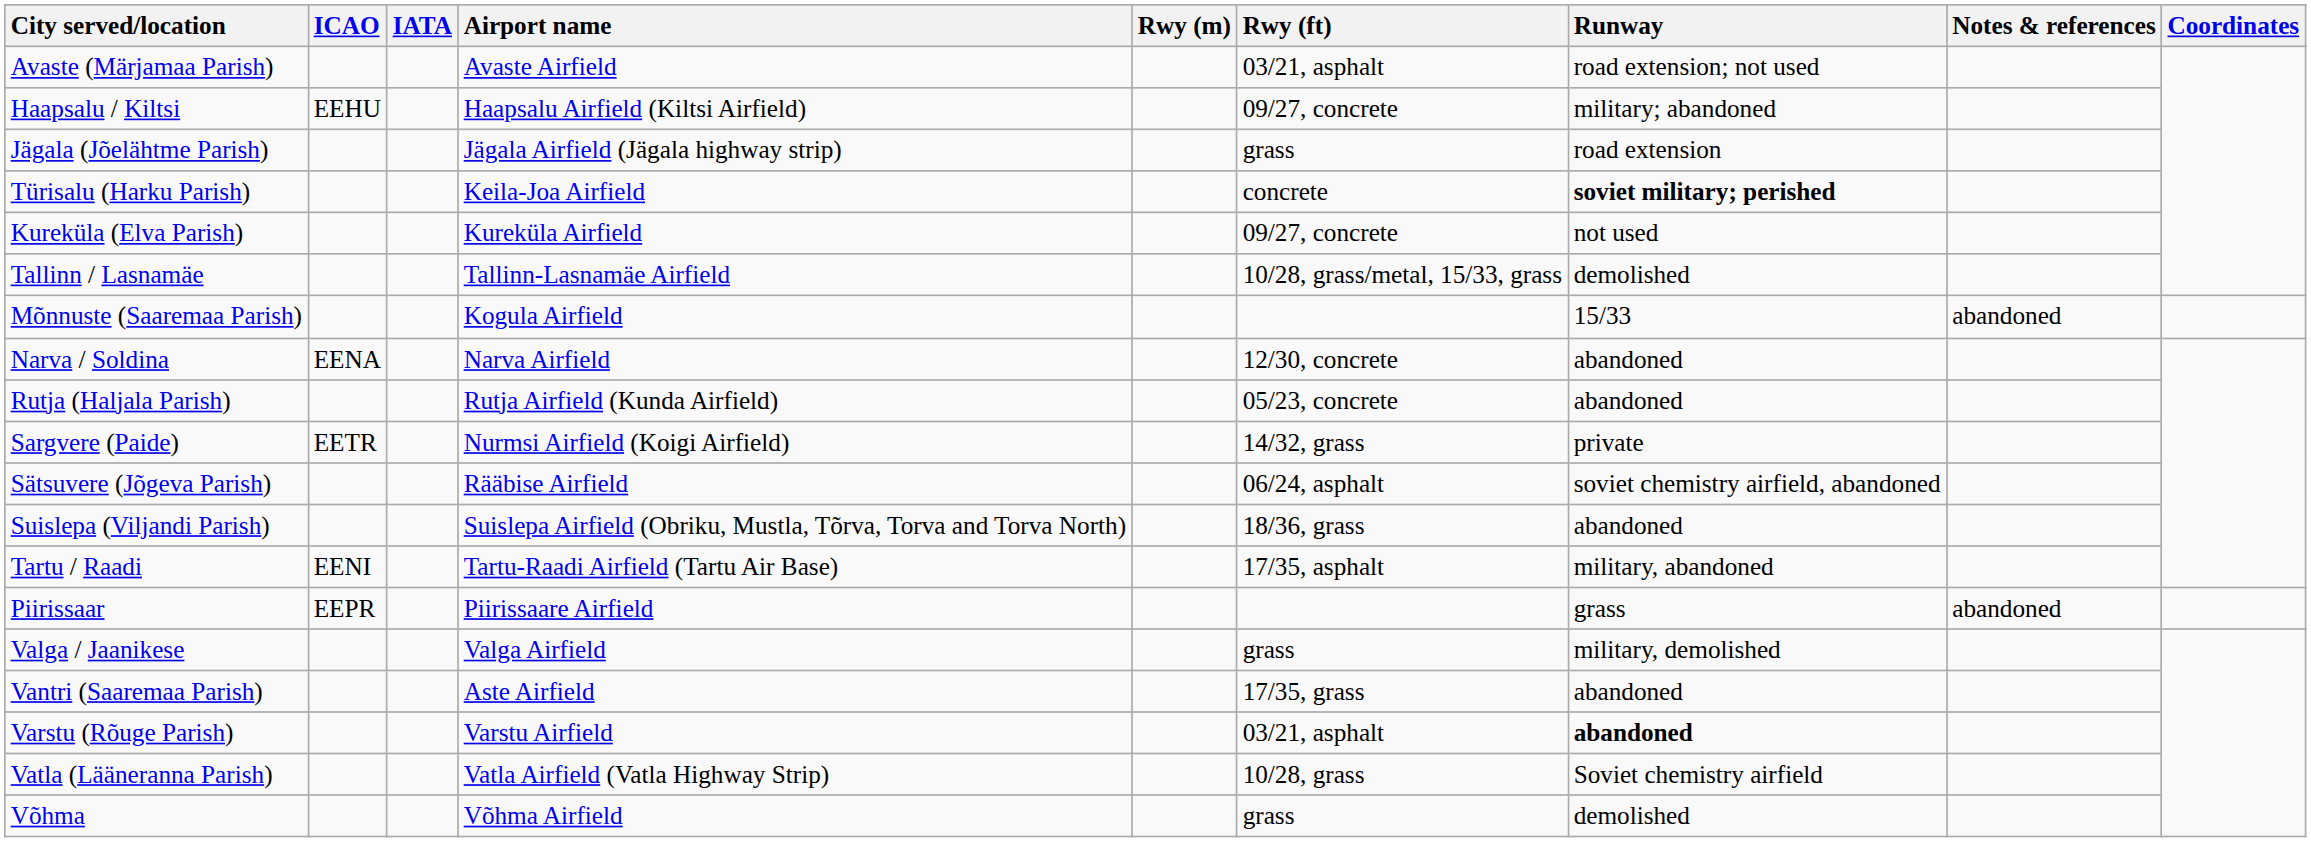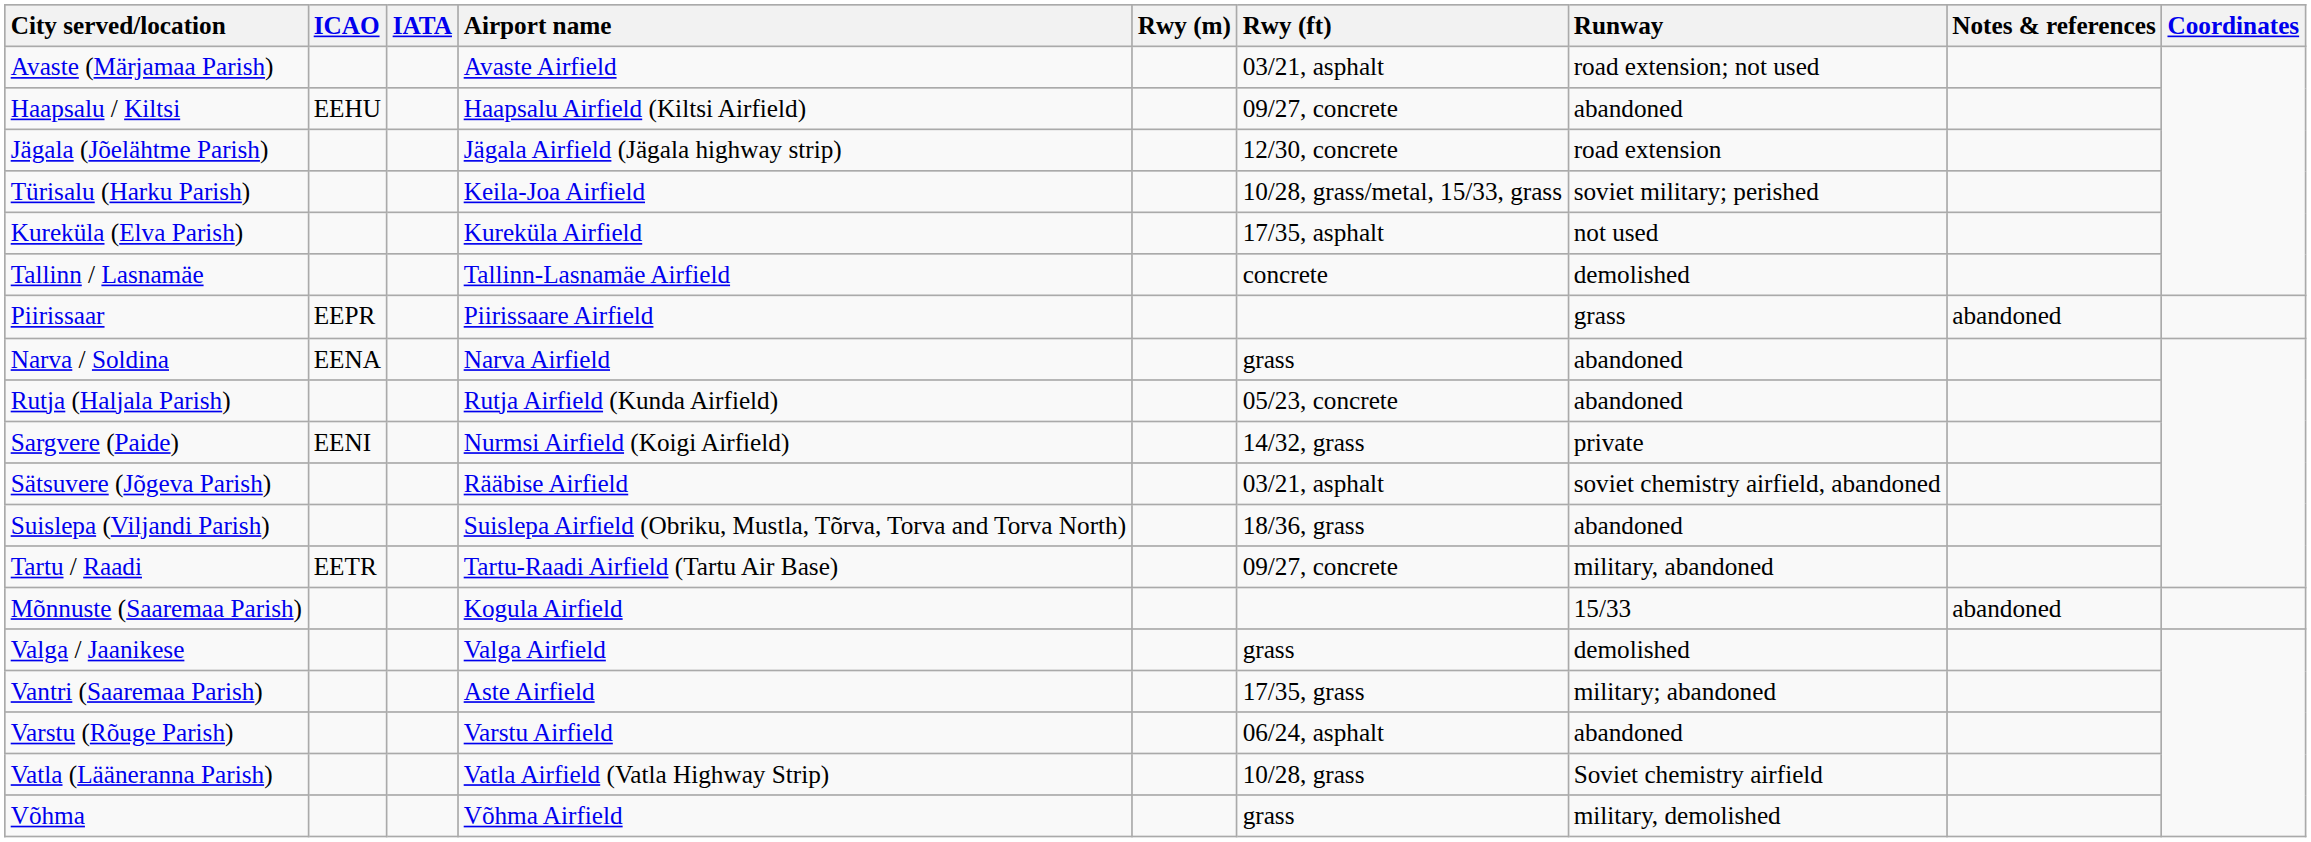 <table class="wikitable sortable" style="font-size:95%;">
 <tr valign="baseline">
 <th style="text-align:left;">City served/location</th>
 <th style="text-align:left;"><a href='#'>ICAO</a></th>
 <th style="text-align:left;"><a href='#'>IATA</a></th>
 <th style="text-align:left;">Airport name</th>
 <th style="text-align:left;">Rwy (m)</th>
 <th style="text-align:left;">Rwy (ft)</th>
 <th style="text-align:left;">Runway</th>
 <th style="text-align:left;">Notes & references</th>
 <th style="text-align:left;"><a href='#'>Coordinates</a></th>
 </tr>
 <tr valign="top">
 <td><a href='#'>Avaste</a> (<a href='#'>Märjamaa Parish</a>)</td>
 <td> </td>
 <td> </td>
 <td><a href='#'>Avaste Airfield</a></td>
 <td></td>
 <td>03/21, asphalt</td>
 <td>road extension; not used</td>
 <td></td>
 </tr>
 <tr valign="top">
 <td><a href='#'>Haapsalu</a> / <a href='#'>Kiltsi</a></td>
 <td>EEHU</td>
 <td> </td>
 <td><a href='#'>Haapsalu Airfield</a> (Kiltsi Airfield)</td>
 <td></td>
 <td>09/27, concrete</td>
-<td>military; abandoned</td>
+<td>abandoned</td>
 <td></td>
 </tr>
 <tr valign="top">
 <td><a href='#'>Jägala</a> (<a href='#'>Jõelähtme Parish</a>)</td>
 <td> </td>
 <td> </td>
 <td><a href='#'>Jägala Airfield</a> (Jägala highway strip)</td>
 <td></td>
-<td>grass</td>
+<td>12/30, concrete</td>
 <td>road extension</td>
 <td></td>
 </tr>
 <tr valign="top">
 <td><a href='#'>Türisalu</a> (<a href='#'>Harku Parish</a>)</td>
 <td> </td>
 <td> </td>
 <td><a href='#'>Keila-Joa Airfield</a></td>
 <td></td>
-<td>concrete</td>
-<td><strong>soviet military; perished</strong></td>
+<td>10/28, grass/metal, 15/33, grass</td>
+<td>soviet military; perished</td>
 <td></td>
 </tr>
 <tr valign="top">
 <td><a href='#'>Kureküla</a> (<a href='#'>Elva Parish</a>)</td>
 <td> </td>
 <td> </td>
 <td><a href='#'>Kureküla Airfield</a></td>
 <td></td>
-<td>09/27, concrete</td>
+<td>17/35, asphalt</td>
 <td>not used</td>
 <td></td>
 </tr>
 <tr valign="top">
 <td><a href='#'>Tallinn</a> / <a href='#'>Lasnamäe</a></td>
 <td> </td>
 <td> </td>
 <td><a href='#'>Tallinn-Lasnamäe Airfield</a></td>
 <td></td>
-<td>10/28, grass/metal, 15/33, grass</td>
+<td>concrete</td>
 <td>demolished</td>
 <td></td>
 </tr>
 <tr valign="top">
-<td><a href='#'>Mõnnuste</a> (<a href='#'>Saaremaa Parish</a>)</td>
+<td><a href='#'>Piirissaar</a></td>
+<td>EEPR</td>
 <td> </td>
-<td> </td>
-<td><a href='#'>Kogula Airfield</a></td>
+<td><a href='#'>Piirissaare Airfield</a></td>
 <td></td>
 <td></td>
-<td>15/33</td>
+<td>grass</td>
 <td>abandoned</td>
 <td></td>
 </tr>
 <tr valign="top">
 <td><a href='#'>Narva</a> / <a href='#'>Soldina</a></td>
 <td>EENA</td>
 <td> </td>
 <td><a href='#'>Narva Airfield</a></td>
 <td></td>
-<td>12/30, concrete</td>
+<td>grass</td>
 <td>abandoned</td>
 <td></td>
 </tr>
 <tr valign="top">
 <td><a href='#'>Rutja</a> (<a href='#'>Haljala Parish</a>)</td>
 <td> </td>
 <td> </td>
 <td><a href='#'>Rutja Airfield</a> (Kunda Airfield)</td>
 <td></td>
 <td>05/23, concrete</td>
 <td>abandoned</td>
 <td></td>
 </tr>
 <tr valign="top">
 <td><a href='#'>Sargvere</a> (<a href='#'>Paide</a>)</td>
-<td>EETR</td>
+<td>EENI</td>
 <td> </td>
 <td><a href='#'>Nurmsi Airfield</a> (Koigi Airfield)</td>
 <td></td>
 <td>14/32, grass</td>
 <td>private</td>
 <td></td>
 </tr>
 <tr valign="top">
 <td><a href='#'>Sätsuvere</a> (<a href='#'>Jõgeva Parish</a>)</td>
 <td> </td>
 <td> </td>
 <td><a href='#'>Rääbise Airfield</a></td>
 <td></td>
-<td>06/24, asphalt</td>
+<td>03/21, asphalt</td>
 <td>soviet chemistry airfield, abandoned</td>
 <td></td>
 </tr>
 <tr valign="top">
 <td><a href='#'>Suislepa</a> (<a href='#'>Viljandi Parish</a>)</td>
 <td> </td>
 <td> </td>
 <td><a href='#'>Suislepa Airfield</a> (Obriku, Mustla, Tõrva, Torva and Torva North)</td>
 <td></td>
 <td>18/36, grass</td>
 <td>abandoned</td>
 <td></td>
 </tr>
 <tr valign="top">
 <td><a href='#'>Tartu</a> / <a href='#'>Raadi</a></td>
-<td>EENI</td>
+<td>EETR</td>
 <td> </td>
 <td><a href='#'>Tartu-Raadi Airfield</a> (Tartu Air Base)</td>
 <td></td>
-<td>17/35, asphalt</td>
+<td>09/27, concrete</td>
 <td>military, abandoned</td>
 <td></td>
 </tr>
 <tr valign="top">
-<td><a href='#'>Piirissaar</a></td>
-<td>EEPR</td>
+<td><a href='#'>Mõnnuste</a> (<a href='#'>Saaremaa Parish</a>)</td>
 <td> </td>
-<td><a href='#'>Piirissaare Airfield</a></td>
+<td> </td>
+<td><a href='#'>Kogula Airfield</a></td>
 <td></td>
 <td></td>
-<td>grass</td>
+<td>15/33</td>
 <td>abandoned</td>
 <td></td>
 </tr>
 <tr valign="top">
 <td><a href='#'>Valga</a> / <a href='#'>Jaanikese</a></td>
 <td> </td>
 <td> </td>
 <td><a href='#'>Valga Airfield</a></td>
 <td></td>
 <td>grass</td>
-<td>military, demolished</td>
+<td>demolished</td>
 <td></td>
 </tr>
 <tr valign="top">
 <td><a href='#'>Vantri</a> (<a href='#'>Saaremaa Parish</a>)</td>
 <td> </td>
 <td> </td>
 <td><a href='#'>Aste Airfield</a></td>
 <td></td>
 <td>17/35, grass</td>
-<td>abandoned</td>
+<td>military; abandoned</td>
 <td></td>
 </tr>
 <tr valign="top">
 <td><a href='#'>Varstu</a> (<a href='#'>Rõuge Parish</a>)</td>
 <td> </td>
 <td> </td>
 <td><a href='#'>Varstu Airfield</a></td>
 <td></td>
-<td>03/21, asphalt</td>
-<td><strong>abandoned</strong></td>
+<td>06/24, asphalt</td>
+<td>abandoned</td>
 <td></td>
 </tr>
 <tr valign="top">
 <td><a href='#'>Vatla</a> (<a href='#'>Lääneranna Parish</a>)</td>
 <td> </td>
 <td> </td>
 <td><a href='#'>Vatla Airfield</a> (Vatla Highway Strip)</td>
 <td></td>
 <td>10/28, grass</td>
 <td>Soviet chemistry airfield</td>
 <td></td>
 </tr>
 <tr valign="top">
 <td><a href='#'>Võhma</a></td>
 <td> </td>
 <td> </td>
 <td><a href='#'>Võhma Airfield</a></td>
 <td></td>
 <td>grass</td>
-<td>demolished</td>
+<td>military, demolished</td>
 <td></td>
 </tr>
 </table>
